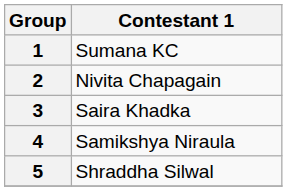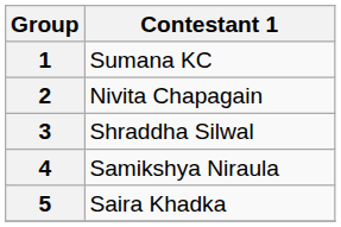 <table class="wikitable sortable" style="font-size: 95%;">
 <tr>
 <th>Group</th>
 <th width="160">Contestant 1</th>
 </tr>
 <tr>
 <th>1</th>
 <td>Sumana KC</td>
 </tr>
 <tr>
 <th>2</th>
 <td>Nivita Chapagain</td>
 </tr>
 <tr>
 <th>3</th>
-<td>Saira Khadka</td>
+<td>Shraddha Silwal</td>
 </tr>
 <tr>
 <th>4</th>
 <td>Samikshya Niraula</td>
 </tr>
 <tr>
 <th>5</th>
-<td>Shraddha Silwal</td>
+<td>Saira Khadka</td>
 </tr>
 <tr>
 </tr>
 </table>
